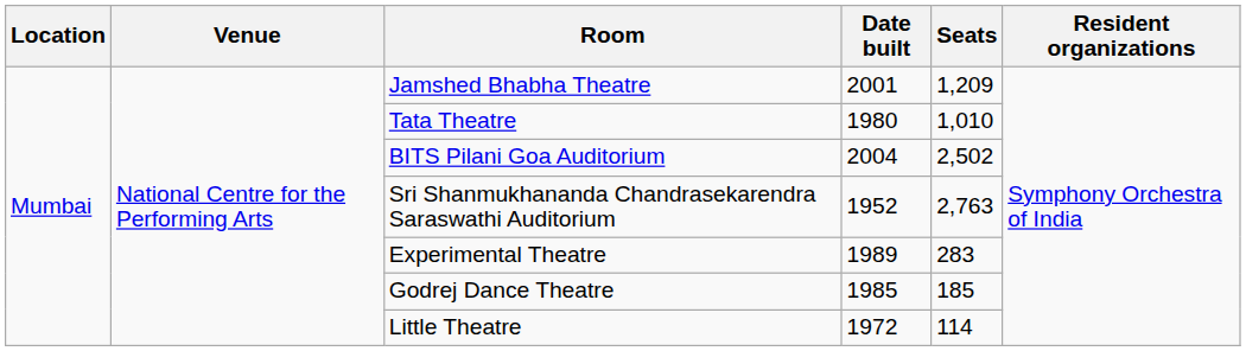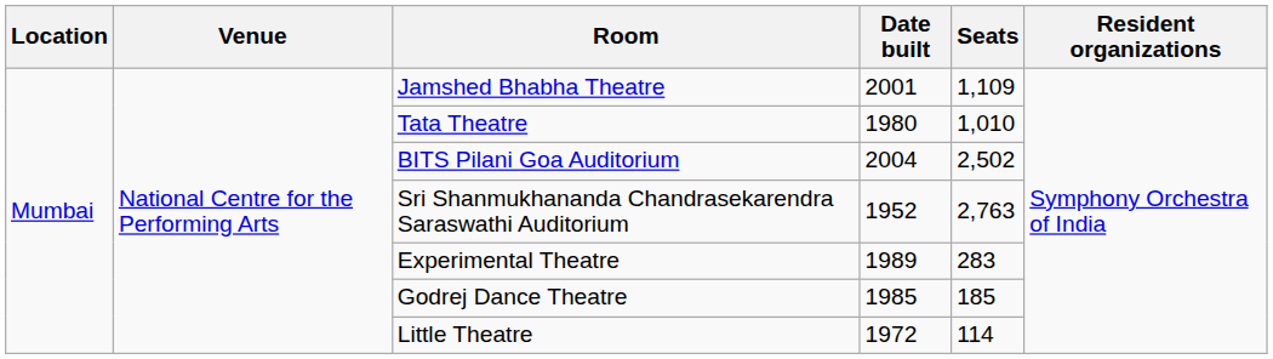 <table class="wikitable">
 <tr>
 <th>Location</th>
 <th>Venue</th>
 <th>Room</th>
 <th>Date built</th>
 <th>Seats</th>
 <th>Resident organizations</th>
 </tr>
 <tr>
 <td rowspan=7><a href='#'>Mumbai</a></td>
 <td rowspan=7><a href='#'>National Centre for the Performing Arts</a></td>
 <td><a href='#'>Jamshed Bhabha Theatre</a></td>
 <td>2001</td>
-<td>1,209</td>
+<td>1,109</td>
 <td rowspan=7><a href='#'>Symphony Orchestra of India</a></td>
 </tr>
 <tr>
 <td><a href='#'>Tata Theatre</a></td>
 <td>1980</td>
 <td>1,010</td>
 </tr>
 <tr>
 <td><a href='#'>BITS Pilani Goa Auditorium</a></td>
 <td>2004</td>
 <td>2,502</td>
 </tr>
 <tr>
 <td>Sri Shanmukhananda Chandrasekarendra Saraswathi Auditorium</td>
 <td>1952</td>
 <td>2,763</td>
 </tr>
 <tr>
 <td>Experimental Theatre</td>
 <td>1989</td>
 <td>283</td>
 </tr>
 <tr>
 <td>Godrej Dance Theatre</td>
 <td>1985</td>
 <td>185</td>
 </tr>
 <tr>
 <td>Little Theatre</td>
 <td>1972</td>
 <td>114</td>
 </tr>
 </table>
